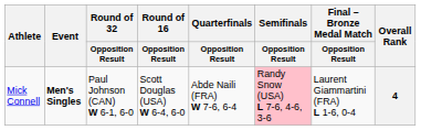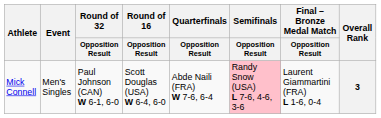 <table class="wikitable" style="font-size:90%">
 <tr>
 <th rowspan="2">Athlete</th>
 <th rowspan="2">Event</th>
 <th>Round of 32</th>
 <th>Round of 16</th>
 <th>Quarterfinals</th>
 <th>Semifinals</th>
 <th>Final – Bronze Medal Match</th>
 <th rowspan="2">Overall Rank</th>
 </tr>
 <tr>
 <th style="line-height:1em"><small>Opposition<br>Result</small></th>
 <th style="line-height:1em"><small>Opposition<br>Result</small></th>
 <th style="line-height:1em"><small>Opposition<br>Result</small></th>
 <th style="line-height:1em"><small>Opposition<br>Result</small></th>
 <th style="line-height:1em"><small>Opposition<br>Result</small></th>
 </tr>
 <tr>
 <td><a href='#'>Mick Connell</a></td>
-<td><strong>Men's Singles</strong></td>
+<td>Men's Singles</td>
 <td> Paul Johnson (CAN)<br><strong>W</strong> 6-1, 6-0</td>
 <td> Scott Douglas (USA)<br><strong>W</strong> 6-4, 6-0</td>
 <td> Abde Naili (FRA)<br><strong>W</strong> 7-6, 6-4</td>
 <td style="background: pink;"> Randy Snow (USA)<br><strong>L</strong> 7-6, 4-6, 3-6</td>
 <td> Laurent Giammartini (FRA)<br><strong>L</strong> 1-6, 0-4</td>
-<th>4</th>
+<th>3</th>
 </tr>
 </table>
